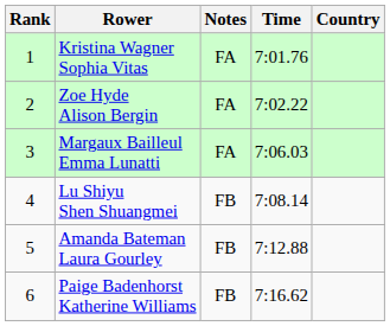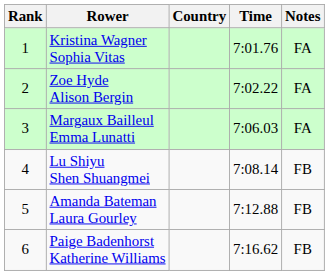 <table class="wikitable" style="text-align:center">
 <tr>
 <th>Rank</th>
 <th>Rower</th>
+<th>Country</th>
+<th>Time</th>
 <th>Notes</th>
-<th>Time</th>
-<th>Country</th>
 </tr>
 <tr bgcolor=ccffcc>
 <td>1</td>
 <td align="left"><a href='#'>Kristina Wagner</a><br><a href='#'>Sophia Vitas</a></td>
+<td align="left"></td>
+<td>7:01.76</td>
 <td>FA</td>
-<td>7:01.76</td>
-<td align="left"></td>
 </tr>
 <tr bgcolor=ccffcc>
 <td>2</td>
 <td align="left"><a href='#'>Zoe Hyde</a><br><a href='#'>Alison Bergin</a></td>
+<td align="left"></td>
+<td>7:02.22</td>
 <td>FA</td>
-<td>7:02.22</td>
-<td align="left"></td>
 </tr>
 <tr bgcolor=ccffcc>
 <td>3</td>
 <td align="left"><a href='#'>Margaux Bailleul</a><br><a href='#'>Emma Lunatti</a></td>
+<td align="left"></td>
+<td>7:06.03</td>
 <td>FA</td>
-<td>7:06.03</td>
-<td align="left"></td>
 </tr>
 <tr>
 <td>4</td>
 <td align="left"><a href='#'>Lu Shiyu</a><br><a href='#'>Shen Shuangmei</a></td>
+<td align="left"></td>
+<td>7:08.14</td>
 <td>FB</td>
-<td>7:08.14</td>
-<td align="left"></td>
 </tr>
 <tr>
 <td>5</td>
 <td align="left"><a href='#'>Amanda Bateman</a><br><a href='#'>Laura Gourley</a></td>
+<td align="left"></td>
+<td>7:12.88</td>
 <td>FB</td>
-<td>7:12.88</td>
-<td align="left"></td>
 </tr>
 <tr>
 <td>6</td>
 <td align="left"><a href='#'>Paige Badenhorst</a><br><a href='#'>Katherine Williams</a></td>
+<td align="left"></td>
+<td>7:16.62</td>
 <td>FB</td>
-<td>7:16.62</td>
-<td align="left"></td>
 </tr>
 </table>
